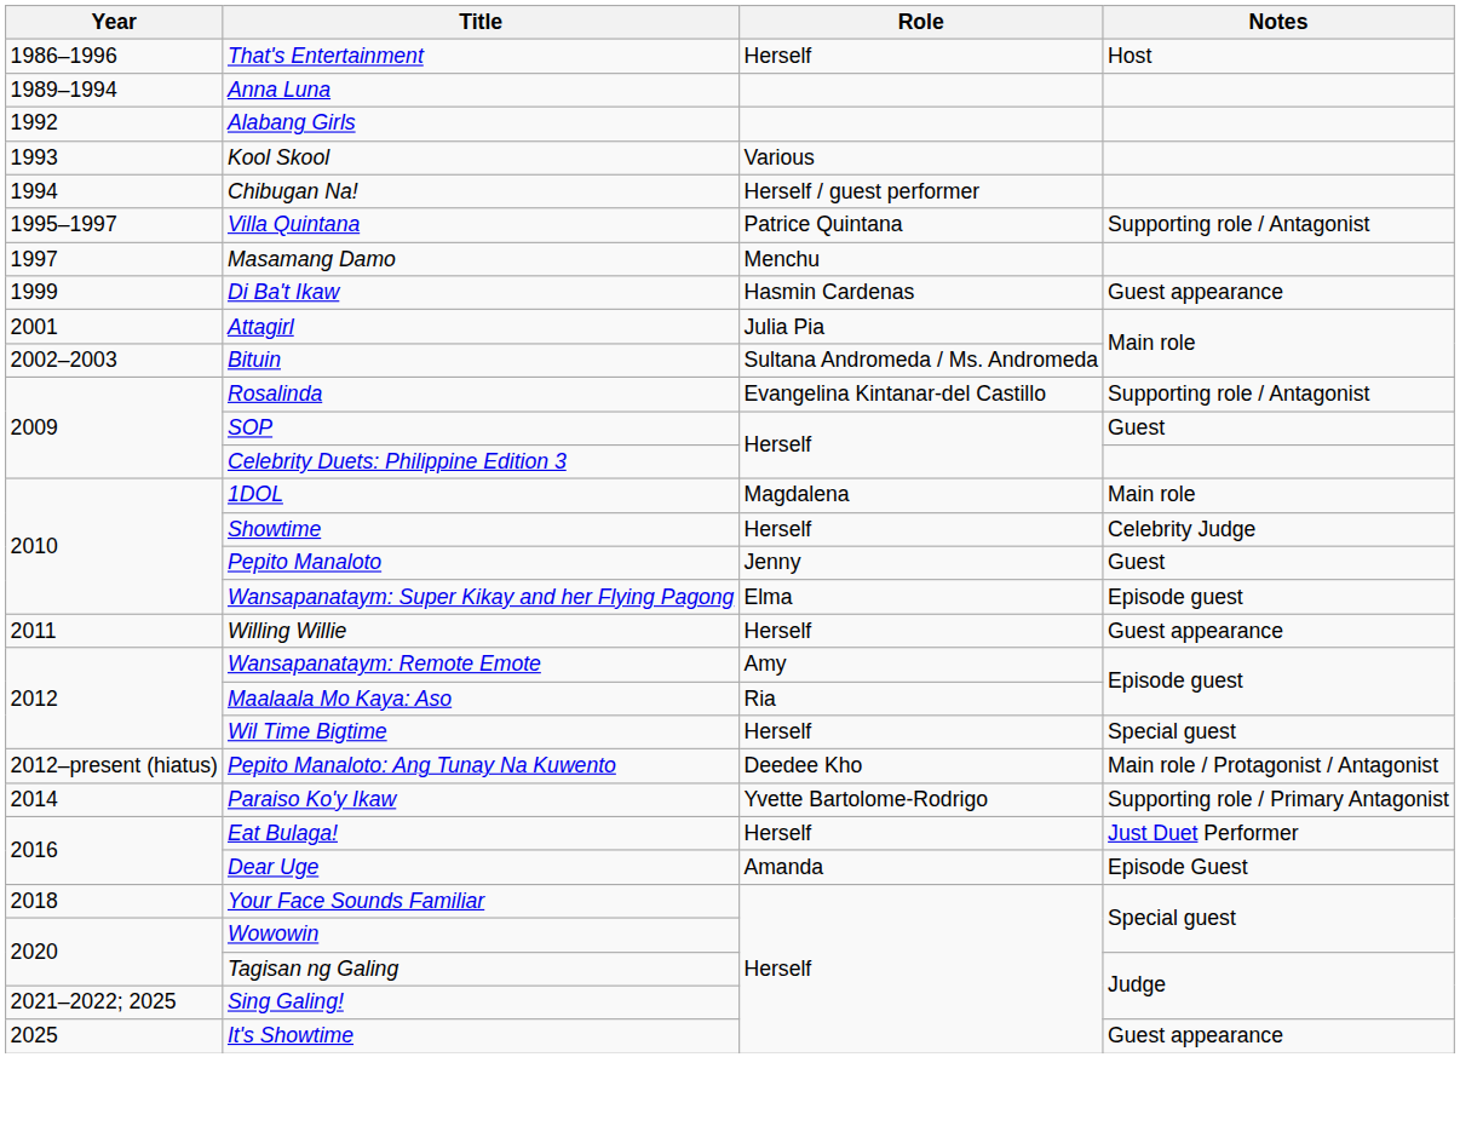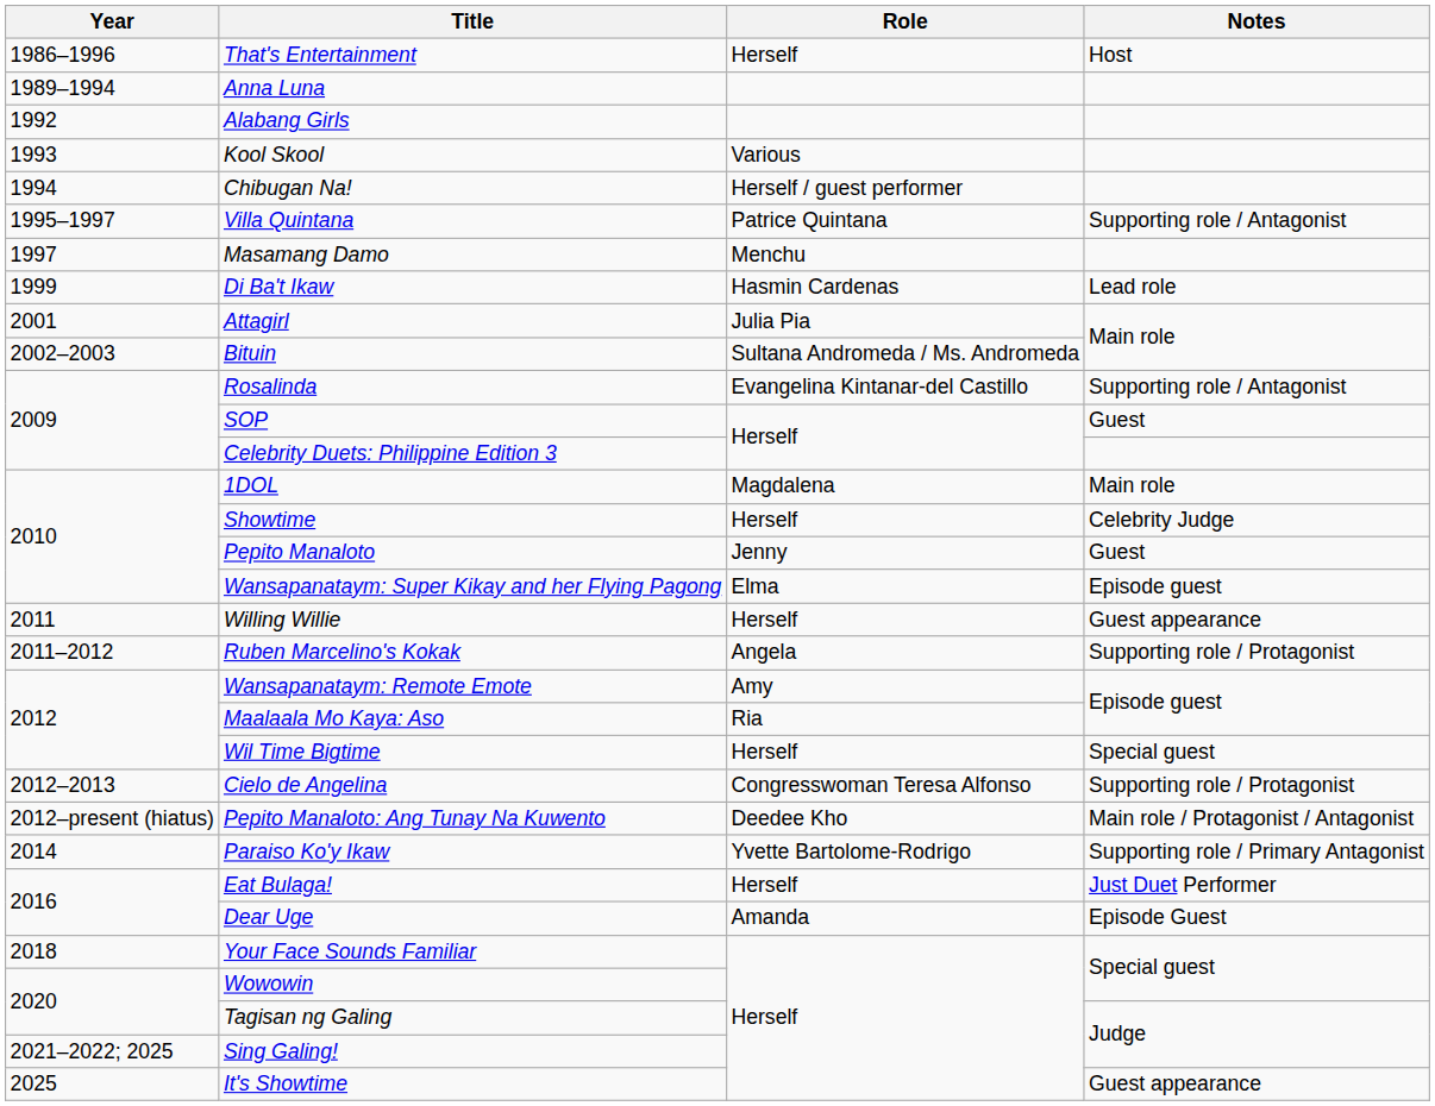 <table class="wikitable sortable">
 <tr>
 <th>Year</th>
 <th>Title</th>
 <th>Role</th>
 <th>Notes</th>
 </tr>
 <tr>
 <td>1986–1996</td>
 <td><em><a href='#'>That's Entertainment</a></em></td>
 <td>Herself</td>
 <td>Host</td>
 </tr>
 <tr>
 <td>1989–1994</td>
 <td><em><a href='#'>Anna Luna</a></em></td>
 <td></td>
 <td></td>
 </tr>
 <tr>
 <td>1992</td>
 <td><em><a href='#'>Alabang Girls</a></em></td>
 <td></td>
 <td></td>
 </tr>
 <tr>
 <td>1993</td>
 <td><em>Kool Skool</em></td>
 <td>Various</td>
 </tr>
 <tr>
 <td>1994</td>
 <td><em>Chibugan Na!</em></td>
 <td>Herself / guest performer</td>
 <td></td>
 </tr>
 <tr>
 <td>1995–1997</td>
 <td><em><a href='#'>Villa Quintana</a></em></td>
 <td>Patrice Quintana</td>
 <td>Supporting role / Antagonist</td>
 </tr>
 <tr>
 <td>1997</td>
 <td><em>Masamang Damo</em></td>
 <td>Menchu</td>
 </tr>
 <tr>
 <td>1999</td>
 <td><em><a href='#'>Di Ba't Ikaw</a></em></td>
 <td>Hasmin Cardenas</td>
-<td>Guest appearance</td>
+<td>Lead role</td>
 </tr>
 <tr>
 <td>2001</td>
 <td><em><a href='#'>Attagirl</a></em></td>
 <td>Julia Pia</td>
 <td rowspan="2">Main role</td>
 </tr>
 <tr>
 <td>2002–2003</td>
 <td><em><a href='#'>Bituin</a></em></td>
 <td>Sultana Andromeda / Ms. Andromeda</td>
 </tr>
 <tr>
 <td rowspan="3">2009</td>
 <td><em><a href='#'>Rosalinda</a></em></td>
 <td>Evangelina Kintanar-del Castillo</td>
 <td>Supporting role / Antagonist</td>
 </tr>
 <tr>
 <td><em><a href='#'>SOP</a></em></td>
 <td rowspan="2">Herself</td>
 <td>Guest</td>
 </tr>
 <tr>
 <td><em><a href='#'>Celebrity Duets: Philippine Edition 3</a></em></td>
 <td></td>
 </tr>
 <tr>
 <td rowspan="4">2010</td>
 <td><em><a href='#'>1DOL</a></em></td>
 <td>Magdalena</td>
 <td>Main role</td>
 </tr>
 <tr>
 <td><em><a href='#'>Showtime</a></em></td>
 <td>Herself</td>
 <td>Celebrity Judge</td>
 </tr>
 <tr>
 <td><em><a href='#'>Pepito Manaloto</a></em></td>
 <td>Jenny</td>
 <td>Guest</td>
 </tr>
 <tr>
 <td><em><a href='#'>Wansapanataym: Super Kikay and her Flying Pagong</a></em></td>
 <td>Elma</td>
 <td>Episode guest</td>
 </tr>
 <tr>
 <td>2011</td>
 <td><em>Willing Willie</em></td>
 <td>Herself</td>
 <td>Guest appearance</td>
 </tr>
 <tr>
+<td>2011–2012</td>
+<td><em><a href='#'>Ruben Marcelino's Kokak</a></em></td>
+<td>Angela</td>
+<td>Supporting role / Protagonist</td>
+</tr>
+<tr>
 <td rowspan="3">2012</td>
 <td><em><a href='#'>Wansapanataym: Remote Emote</a></em></td>
 <td>Amy</td>
 <td rowspan="2">Episode guest</td>
 </tr>
 <tr>
 <td><em><a href='#'>Maalaala Mo Kaya: Aso</a></em></td>
 <td>Ria</td>
 </tr>
 <tr>
 <td><em><a href='#'>Wil Time Bigtime</a></em></td>
 <td>Herself</td>
 <td>Special guest</td>
+</tr>
+<tr>
+<td>2012–2013</td>
+<td><em><a href='#'>Cielo de Angelina</a></em></td>
+<td>Congresswoman Teresa Alfonso</td>
+<td>Supporting role / Protagonist</td>
 </tr>
 <tr>
 <td>2012–present (hiatus)</td>
 <td><em><a href='#'>Pepito Manaloto: Ang Tunay Na Kuwento</a></em></td>
 <td>Deedee Kho</td>
 <td>Main role / Protagonist / Antagonist</td>
 </tr>
 <tr>
 <td>2014</td>
 <td><em><a href='#'>Paraiso Ko'y Ikaw</a></em></td>
 <td>Yvette Bartolome-Rodrigo</td>
 <td>Supporting role / Primary Antagonist</td>
 </tr>
 <tr>
 <td rowspan="2">2016</td>
 <td><em><a href='#'>Eat Bulaga!</a></em></td>
 <td>Herself</td>
 <td><a href='#'>Just Duet</a> Performer</td>
 </tr>
 <tr>
 <td><em><a href='#'>Dear Uge</a></em></td>
 <td>Amanda</td>
 <td>Episode Guest</td>
 </tr>
 <tr>
 <td>2018</td>
 <td><em><a href='#'>Your Face Sounds Familiar</a></em></td>
 <td rowspan="5">Herself</td>
 <td rowspan="2">Special guest</td>
 </tr>
 <tr>
 <td rowspan="2">2020</td>
 <td><em><a href='#'>Wowowin</a></em></td>
 </tr>
 <tr>
 <td><em>Tagisan ng Galing</em></td>
 <td rowspan="2">Judge</td>
 </tr>
 <tr>
 <td>2021–2022; 2025</td>
 <td><em><a href='#'>Sing Galing!</a></em></td>
 </tr>
 <tr>
 <td>2025</td>
 <td><em><a href='#'>It's Showtime</a></em></td>
 <td>Guest appearance</td>
 </tr>
 </table>
